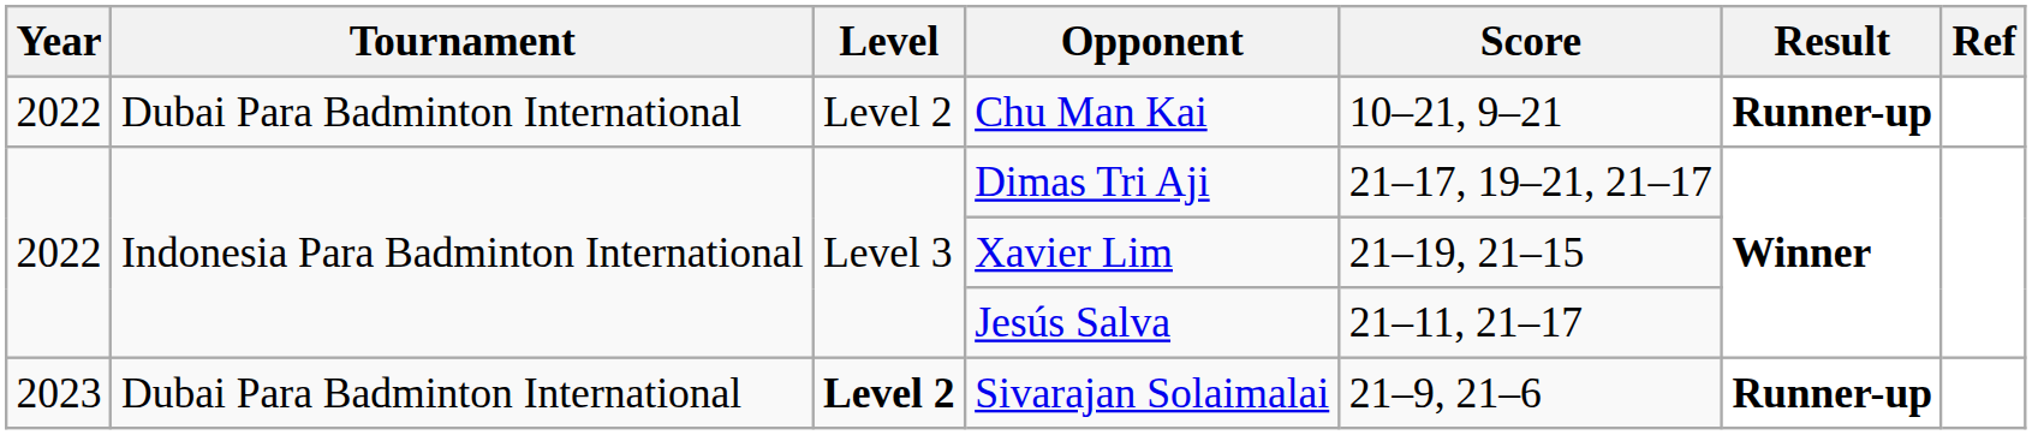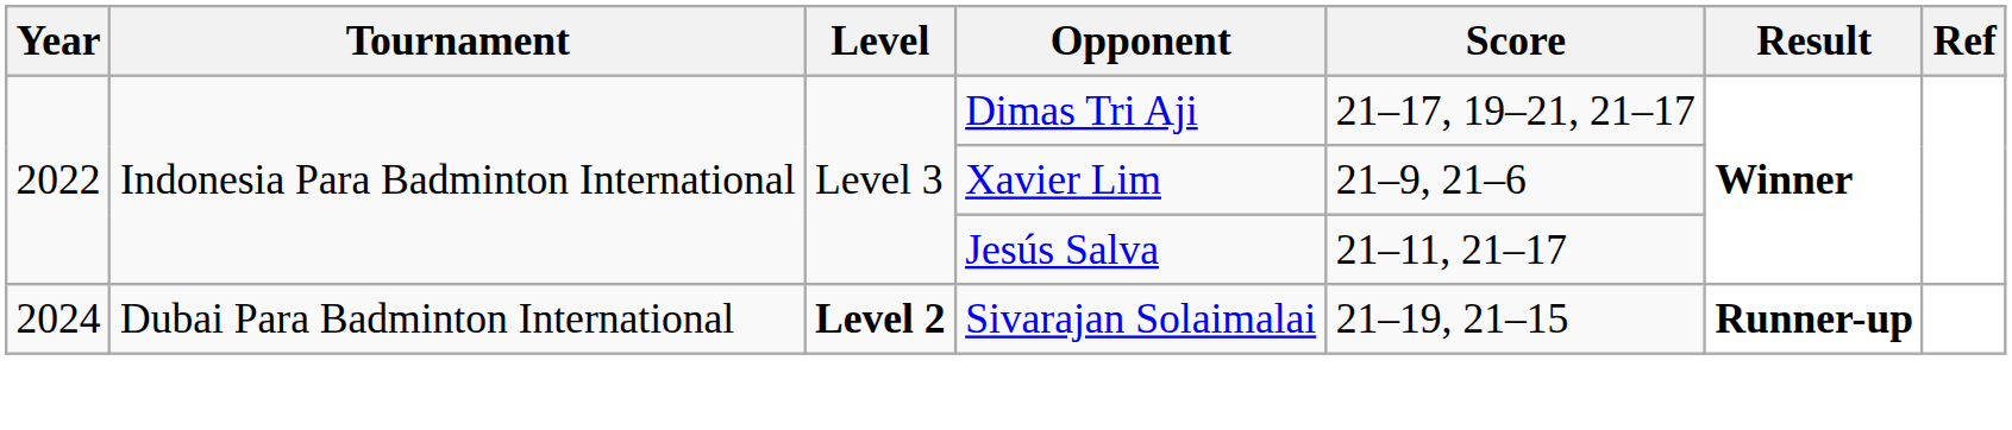 <table class="sortable wikitable" style="font-size: 95%;">
 <tr>
 <th>Year</th>
 <th>Tournament</th>
 <th>Level</th>
 <th>Opponent</th>
 <th>Score</th>
 <th>Result</th>
 <th>Ref</th>
-</tr>
-<tr>
-<td align="center">2022</td>
-<td align="left">Dubai Para Badminton International</td>
-<td>Level 2</td>
-<td align="left"> <a href='#'>Chu Man Kai</a></td>
-<td align="left">10–21, 9–21</td>
-<td style="text-align:left; background:white"> <strong>Runner-up</strong></td>
-<td style="text-align:center; background:white"></td>
 </tr>
 <tr>
 <td rowspan="3" align="center">2022</td>
 <td rowspan="3" align="left">Indonesia Para Badminton International</td>
 <td rowspan="3" align="left">Level 3</td>
 <td align="left"> <a href='#'>Dimas Tri Aji</a></td>
 <td align="left">21–17, 19–21, 21–17</td>
 <td rowspan="3" style="text-align:left; background:white"> <strong>Winner</strong></td>
 <td rowspan="3" style="text-align:center; background:white"></td>
 </tr>
 <tr>
 <td align="left"> <a href='#'>Xavier Lim</a></td>
-<td align="left">21–19, 21–15</td>
+<td align="left">21–9, 21–6</td>
 </tr>
 <tr>
 <td align="left"> <a href='#'>Jesús Salva</a></td>
 <td align="left">21–11, 21–17</td>
 </tr>
 <tr>
-<td align="center">2023</td>
+<td align="center">2024</td>
 <td align="left">Dubai Para Badminton International</td>
 <td align="left"><strong>Level 2</strong></td>
 <td align="left"> <a href='#'>Sivarajan Solaimalai</a></td>
-<td align="left">21–9, 21–6</td>
+<td align="left">21–19, 21–15</td>
 <td style="text-align:left; background:white"> <strong>Runner-up</strong></td>
 <td style="text-align:center; background:white"></td>
 </tr>
 </table>
